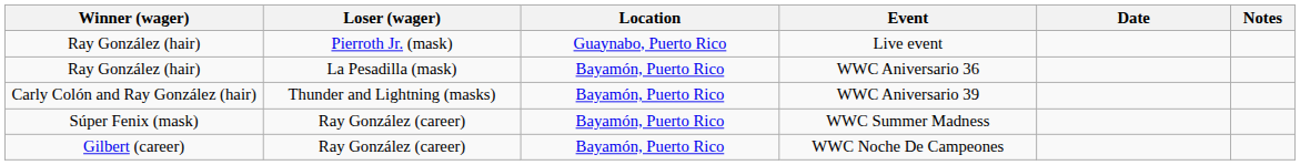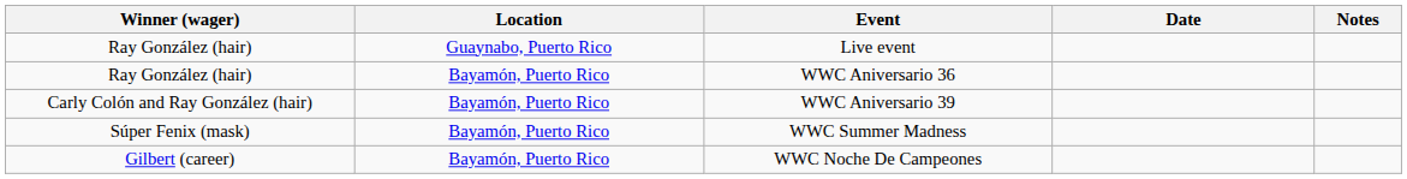 <table class="wikitable sortable" width=100%  style="text-align: center">
 <tr>
 <th width=20% scope="col">Winner (wager)</th>
-<th width=20% scope="col">Loser (wager)</th>
 <th width=20% scope="col">Location</th>
 <th width=20% scope="col">Event</th>
 <th width=15% scope="col">Date</th>
 <th class="unsortable" width=5% scope="col">Notes</th>
 </tr>
 <tr>
 <td>Ray González (hair)</td>
-<td><a href='#'>Pierroth Jr.</a> (mask)</td>
 <td><a href='#'>Guaynabo, Puerto Rico</a></td>
 <td>Live event</td>
 <td></td>
 <td></td>
 </tr>
 <tr>
 <td>Ray González (hair)</td>
-<td>La Pesadilla (mask)</td>
 <td><a href='#'>Bayamón, Puerto Rico</a></td>
 <td>WWC Aniversario 36</td>
 <td></td>
 <td></td>
 </tr>
 <tr>
 <td>Carly Colón and Ray González (hair)</td>
-<td>Thunder and Lightning (masks)</td>
 <td><a href='#'>Bayamón, Puerto Rico</a></td>
 <td>WWC Aniversario 39</td>
 <td></td>
 <td></td>
 </tr>
 <tr>
 <td>Súper Fenix (mask)</td>
-<td>Ray González (career)</td>
 <td><a href='#'>Bayamón, Puerto Rico</a></td>
 <td>WWC Summer Madness</td>
 <td></td>
 <td></td>
 </tr>
 <tr>
 <td><a href='#'>Gilbert</a> (career)</td>
-<td>Ray González (career)</td>
 <td><a href='#'>Bayamón, Puerto Rico</a></td>
 <td>WWC Noche De Campeones</td>
 <td></td>
 <td></td>
 </tr>
 </table>
